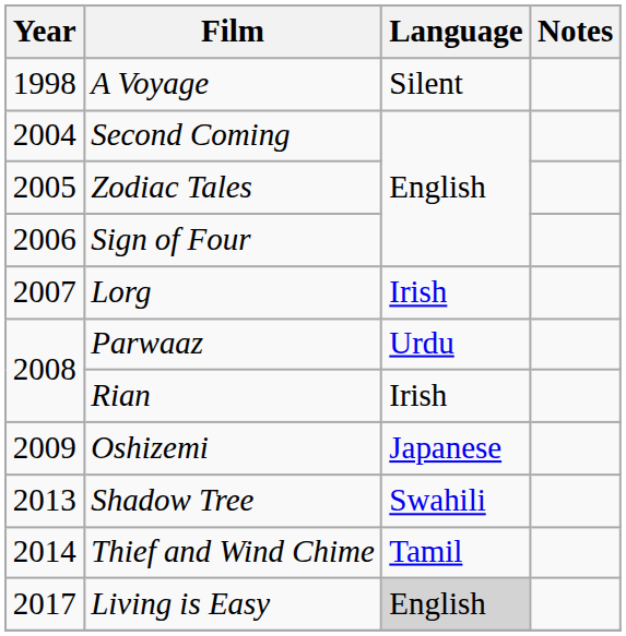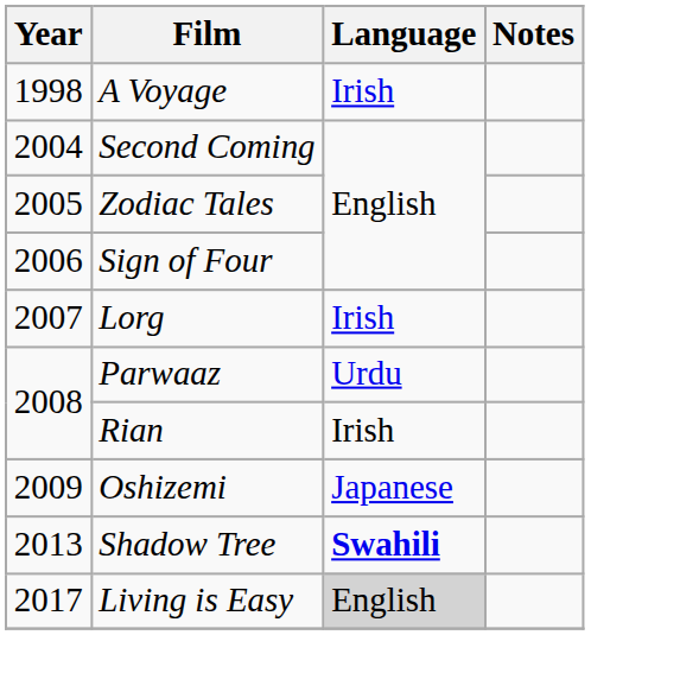 <table class="wikitable sortable" style="font-size:90%">
 <tr>
 <th>Year</th>
 <th>Film</th>
 <th>Language</th>
 <th class=unsortable>Notes</th>
 </tr>
 <tr>
 <td>1998</td>
 <td><em>A Voyage</em></td>
-<td>Silent</td>
+<td><a href='#'>Irish</a></td>
 <td></td>
 </tr>
 <tr>
 <td>2004</td>
 <td><em>Second Coming</em></td>
 <td rowspan="3">English</td>
 <td></td>
 </tr>
 <tr>
 <td>2005</td>
 <td><em>Zodiac Tales</em></td>
 <td></td>
 </tr>
 <tr>
 <td>2006</td>
 <td><em>Sign of Four</em></td>
 <td></td>
 </tr>
 <tr>
 <td>2007</td>
 <td><em>Lorg</em></td>
 <td><a href='#'>Irish</a></td>
 <td></td>
 </tr>
 <tr>
 <td rowspan="2">2008</td>
 <td><em>Parwaaz</em></td>
 <td><a href='#'>Urdu</a></td>
 <td></td>
 </tr>
 <tr>
 <td><em>Rian</em></td>
 <td>Irish</td>
 <td></td>
 </tr>
 <tr>
 <td>2009</td>
 <td><em>Oshizemi</em></td>
 <td><a href='#'>Japanese</a></td>
 <td></td>
 </tr>
 <tr>
 <td>2013</td>
 <td><em>Shadow Tree</em></td>
-<td><a href='#'>Swahili</a></td>
-<td></td>
-</tr>
-<tr>
-<td>2014</td>
-<td><em>Thief and Wind Chime</em></td>
-<td><a href='#'>Tamil</a></td>
+<td><strong><a href='#'>Swahili</a></strong></td>
 <td></td>
 </tr>
 <tr>
 <td>2017</td>
 <td><em>Living is Easy</em></td>
 <td style="background: lightgrey;">English</td>
 <td></td>
 </tr>
 <tr>
 </tr>
 </table>
